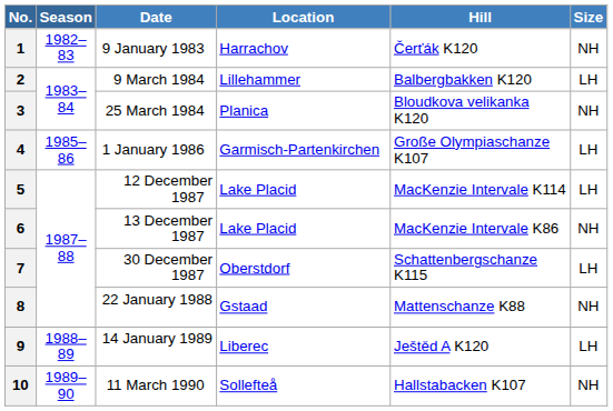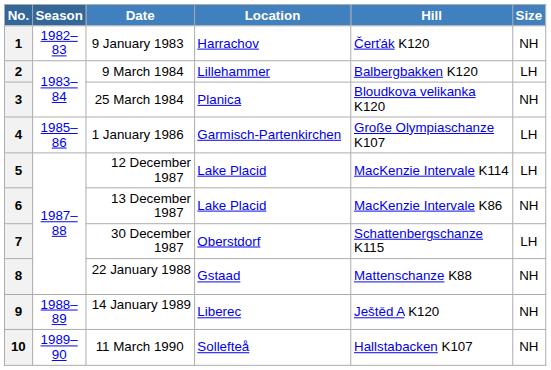 <table class="wikitable sortable" style="font-size:86%; line-height:15px; text-align:left; border:grey solid 1px; border-collapse:collapse; background:#ffffff;">
 <tr style="background:#efefef;">
 <th style="background-color:#369; color:white; width:10px;">No.</th>
 <th style="background-color:#369; color:white;  width:30px;">Season</th>
 <th style="background-color:#4180be; color:white; width:105px;">Date</th>
 <th style="background-color:#4180be; color:white; width:155px;">Location</th>
 <th style="background-color:#4180be; color:white; width:160px;">Hill</th>
 <th style="background-color:#4180be; color:white; width:25px;">Size</th>
 </tr>
 <tr>
 <th scope=row style="text-align:center;">1</th>
 <td align=center><a href='#'>1982–83</a></td>
 <td align=right>9 January 1983  </td>
 <td> <a href='#'>Harrachov</a></td>
 <td><a href='#'>Čerťák</a> K120</td>
 <td align=center>NH</td>
 </tr>
 <tr>
 <th scope=row style="text-align:center;">2</th>
 <td align=center rowspan=2><a href='#'>1983–84</a></td>
 <td align=right>9 March 1984  </td>
 <td> <a href='#'>Lillehammer</a></td>
 <td><a href='#'>Balbergbakken</a> K120</td>
 <td align=center>LH</td>
 </tr>
 <tr>
 <th scope=row style="text-align:center;">3</th>
 <td align=right>25 March 1984  </td>
 <td> <a href='#'>Planica</a></td>
 <td><a href='#'>Bloudkova velikanka</a> K120</td>
 <td align=center>NH</td>
 </tr>
 <tr>
 <th scope=row style="text-align:center;">4</th>
 <td align=center><a href='#'>1985–86</a></td>
 <td align=right>1 January 1986  </td>
 <td> <a href='#'>Garmisch-Partenkirchen</a></td>
 <td><a href='#'>Große Olympiaschanze</a> K107</td>
 <td align=center>LH</td>
 </tr>
 <tr>
 <th scope=row style="text-align:center;">5</th>
 <td align=center rowspan=4><a href='#'>1987–88</a></td>
 <td align=right>12 December 1987  </td>
 <td> <a href='#'>Lake Placid</a></td>
 <td><a href='#'>MacKenzie Intervale</a> K114</td>
 <td align=center>LH</td>
 </tr>
 <tr>
 <th scope=row style="text-align:center;">6</th>
 <td align=right>13 December 1987  </td>
 <td> <a href='#'>Lake Placid</a></td>
 <td><a href='#'>MacKenzie Intervale</a> K86</td>
 <td align=center>NH</td>
 </tr>
 <tr>
 <th scope=row style="text-align:center;">7</th>
 <td align=right>30 December 1987  </td>
 <td> <a href='#'>Oberstdorf</a></td>
 <td><a href='#'>Schattenbergschanze</a> K115</td>
 <td align=center>LH</td>
 </tr>
 <tr>
 <th scope=row style="text-align:center;">8</th>
 <td align=right>22 January 1988  </td>
 <td> <a href='#'>Gstaad</a></td>
 <td><a href='#'>Mattenschanze</a> K88</td>
 <td align=center>NH</td>
 </tr>
 <tr>
 <th scope=row style="text-align:center;">9</th>
 <td align=center><a href='#'>1988–89</a></td>
 <td align=right>14 January 1989  </td>
 <td> <a href='#'>Liberec</a></td>
 <td><a href='#'>Ještěd A</a> K120</td>
-<td align=center>LH</td>
+<td align=center>NH</td>
 </tr>
 <tr>
 <th scope=row style="text-align:center;">10</th>
 <td align=center><a href='#'>1989–90</a></td>
 <td align=right>11 March 1990  </td>
 <td> <a href='#'>Sollefteå</a></td>
 <td><a href='#'>Hallstabacken</a> K107</td>
 <td align=center>NH</td>
 </tr>
 </table>
